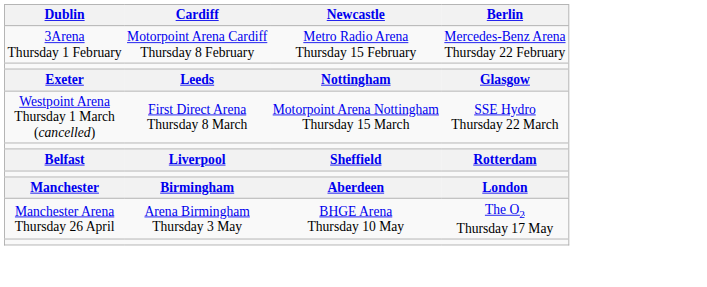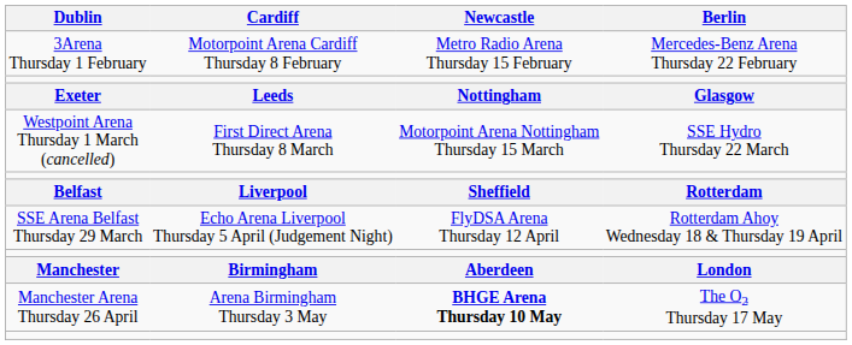 <table class="wikitable" style="text-align:center;">
 <tr>
 <th style="border-left:none; border-right:none;"> <a href='#'>Dublin</a></th>
 <th style="border-left:none; border-right:none;"> <a href='#'>Cardiff</a></th>
 <th style="border-left:none; border-right:none;"> <a href='#'>Newcastle</a></th>
 <th style="border-left:none; border-right:none;"> <a href='#'>Berlin</a></th>
 </tr>
 <tr>
 <td style="border-left:none; border-right:none;"><a href='#'>3Arena</a><br>Thursday 1 February</td>
 <td style="border-left:none; border-right:none;"><a href='#'>Motorpoint Arena Cardiff</a><br>Thursday 8 February</td>
 <td style="border-left:none; border-right:none;"><a href='#'>Metro Radio Arena</a><br>Thursday 15 February</td>
 <td style="border-left:none; border-right:none;"><a href='#'>Mercedes-Benz Arena</a><br>Thursday 22 February</td>
 </tr>
 <tr>
 <td style="border:none;"></td>
 <td style="border:none;"></td>
 <td style="border:none;"></td>
 <td style="border:none;"></td>
 </tr>
 <tr>
 <th style="border-left:none; border-right:none;"> <a href='#'>Exeter</a></th>
 <th style="border-left:none; border-right:none;"> <a href='#'>Leeds</a></th>
 <th style="border-left:none; border-right:none;"> <a href='#'>Nottingham</a></th>
 <th style="border-left:none; border-right:none;"> <a href='#'>Glasgow</a></th>
 </tr>
 <tr>
 <td style="border-left:none; border-right:none;"><a href='#'>Westpoint Arena</a><br>Thursday 1 March<br>(<em>cancelled</em>)</td>
 <td style="border-left:none; border-right:none;"><a href='#'>First Direct Arena</a><br>Thursday 8 March</td>
 <td style="border-left:none; border-right:none;"><a href='#'>Motorpoint Arena Nottingham</a><br>Thursday 15 March</td>
 <td style="border-left:none; border-right:none;"><a href='#'>SSE Hydro</a><br>Thursday 22 March</td>
 </tr>
 <tr>
 <td style="border:none;"></td>
 <td style="border:none;"></td>
 <td style="border:none;"></td>
 <td style="border:none;"></td>
 </tr>
 <tr>
 <th style="border-left:none; border-right:none;"> <a href='#'>Belfast</a></th>
 <th style="border-left:none; border-right:none;"> <a href='#'>Liverpool</a></th>
 <th style="border-left:none; border-right:none;"> <a href='#'>Sheffield</a></th>
 <th style="border-left:none; border-right:none;"> <a href='#'>Rotterdam</a></th>
 </tr>
 <tr>
+<td style="border-left:none; border-right:none;"><a href='#'>SSE Arena Belfast</a><br>Thursday 29 March</td>
+<td style="border-left:none; border-right:none;"><a href='#'>Echo Arena Liverpool</a><br>Thursday 5 April (Judgement Night)</td>
+<td style="border-left:none; border-right:none;"><a href='#'>FlyDSA Arena</a><br>Thursday 12 April</td>
+<td style="border-left:none; border-right:none;"><a href='#'>Rotterdam Ahoy</a><br>Wednesday 18 & Thursday 19 April</td>
+</tr>
+<tr>
 <td style="border:none;"></td>
 <td style="border:none;"></td>
 <td style="border:none;"></td>
 <td style="border:none;"></td>
 </tr>
 <tr>
 <th style="border-left:none; border-right:none;"> <a href='#'>Manchester</a></th>
 <th style="border-left:none; border-right:none;"> <a href='#'>Birmingham</a></th>
 <th style="border-left:none; border-right:none;"> <a href='#'>Aberdeen</a></th>
 <th style="border-left:none; border-right:none;"> <a href='#'>London</a></th>
 </tr>
 <tr>
 <td style="border-left:none; border-right:none;"><a href='#'>Manchester Arena</a><br>Thursday 26 April</td>
 <td style="border-left:none; border-right:none;"><a href='#'>Arena Birmingham</a><br>Thursday 3 May</td>
-<td style="border-left:none; border-right:none;"><a href='#'>BHGE Arena</a><br>Thursday 10 May</td>
+<td style="border-left:none; border-right:none;"><strong><a href='#'>BHGE Arena</a><br>Thursday 10 May</strong></td>
 <td style="border-left:none; border-right:none;"><a href='#'>The O<sub>2</sub></a><br>Thursday 17 May</td>
 </tr>
 <tr>
 <td style="border:none;"></td>
 <td style="border:none;"></td>
 <td style="border:none;"></td>
 <td style="border:none;"></td>
 </tr>
 </table>
